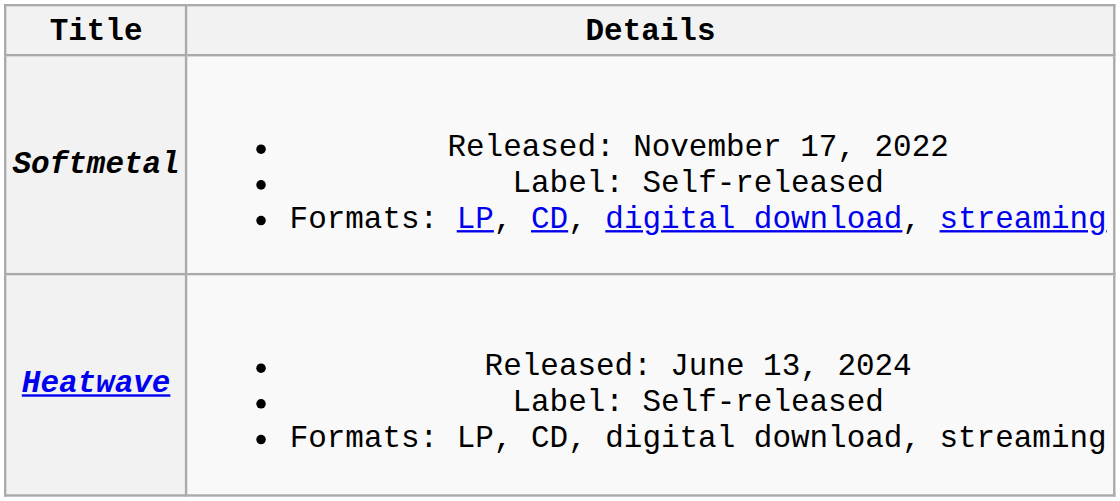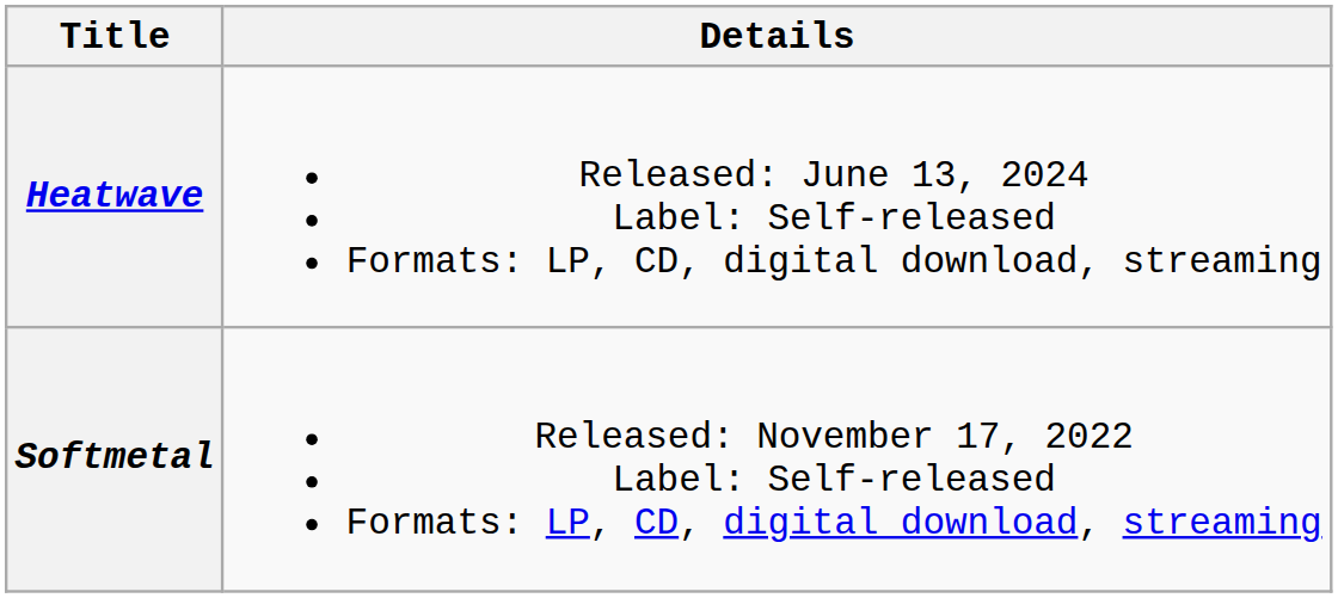 <table class="wikitable plainrowheaders" style="text-align:center;">
 <tr>
 <th scope="col">Title</th>
 <th scope="col">Details</th>
 </tr>
 <tr>
+<th scope="row"><em><a href='#'>Heatwave</a></em></th>
+<td><br><ul><li>Released: June 13, 2024</li><li>Label: Self-released</li><li>Formats: LP, CD, digital download, streaming</li></ul></td>
+</tr>
+<tr>
 <th scope="row"><em>Softmetal</em></th>
 <td><br><ul><li>Released: November 17, 2022</li><li>Label: Self-released</li><li>Formats:  <a href='#'>LP</a>, <a href='#'>CD</a>, <a href='#'>digital download</a>, <a href='#'>streaming</a></li></ul></td>
 </tr>
-<tr>
-<th scope="row"><em><a href='#'>Heatwave</a></em></th>
-<td><br><ul><li>Released: June 13, 2024</li><li>Label: Self-released</li><li>Formats: LP, CD, digital download, streaming</li></ul></td>
-</tr>
 </table>
